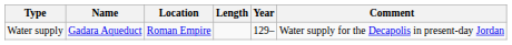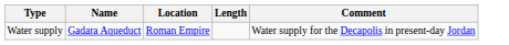 <table class="wikitable sortable" style="font-size:90%">
 <tr>
 <th>Type</th>
 <th>Name</th>
 <th>Location</th>
 <th>Length</th>
-<th>Year</th>
 <th>Comment</th>
 </tr>
 <tr>
 <td>Water supply</td>
 <td><a href='#'>Gadara Aqueduct</a></td>
 <td><a href='#'>Roman Empire</a></td>
 <td></td>
-<td>129–</td>
 <td>Water supply for the <a href='#'>Decapolis</a> in present-day <a href='#'>Jordan</a></td>
 </tr>
 </table>
